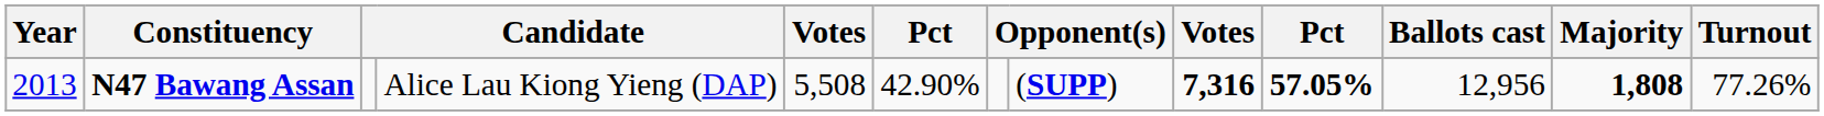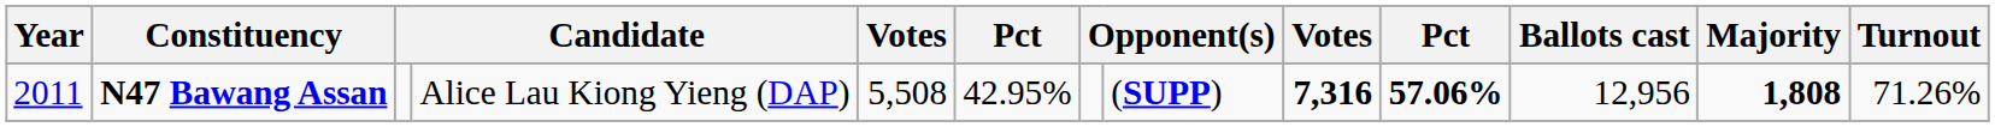 <table class="wikitable" style="margin:0.5em ; font-size:95%">
 <tr>
 <th>Year</th>
 <th>Constituency</th>
 <th colspan=2>Candidate</th>
 <th>Votes</th>
 <th>Pct</th>
 <th colspan=2>Opponent(s)</th>
 <th>Votes</th>
 <th>Pct</th>
 <th>Ballots cast</th>
 <th>Majority</th>
 <th>Turnout</th>
 </tr>
 <tr>
-<td><a href='#'>2013</a></td>
+<td><a href='#'>2011</a></td>
 <td><strong>N47 <a href='#'>Bawang Assan</a></strong></td>
 <td></td>
 <td>Alice Lau Kiong Yieng (<a href='#'>DAP</a>)</td>
 <td style="text-align:right;">5,508</td>
-<td style="text-align:right;">42.90%</td>
+<td style="text-align:right;">42.95%</td>
 <td></td>
 <td> (<strong><a href='#'>SUPP</a></strong>)</td>
 <td style="text-align:right;"><strong>7,316</strong></td>
-<td style="text-align:right;"><strong>57.05%</strong></td>
+<td style="text-align:right;"><strong>57.06%</strong></td>
 <td style="text-align:right;">12,956</td>
 <td style="text-align:right;"><strong>1,808</strong></td>
-<td style="text-align:right;">77.26%</td>
+<td style="text-align:right;">71.26%</td>
 </tr>
 </table>
